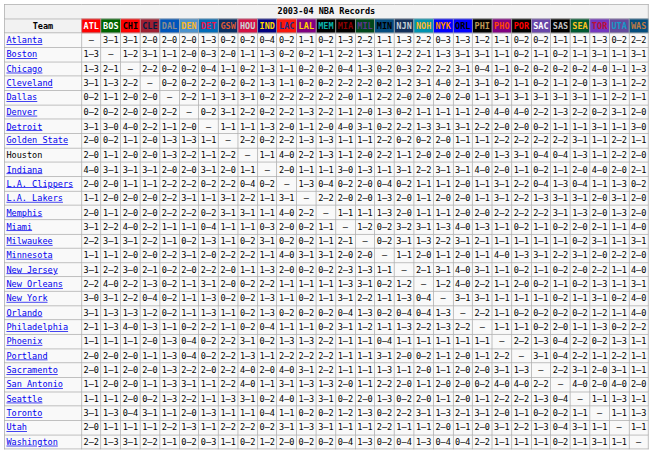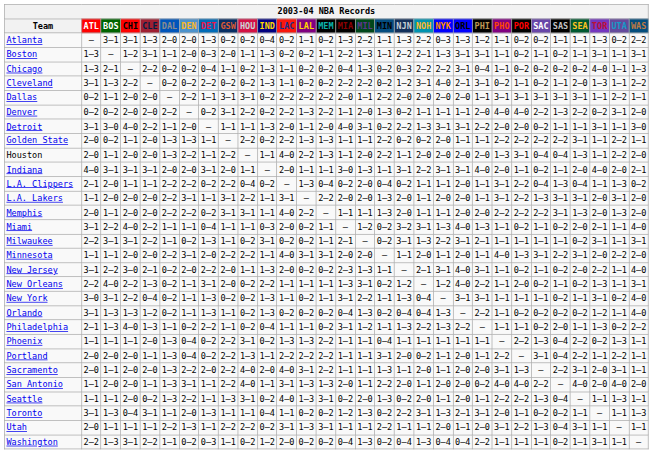 <table class="wikitable" style="font-size:90%; text-align:center;">
 <tr>
 <th colspan=30>2003-04 NBA Records</th>
 </tr>
 <tr>
 <th width=100>Team</th>
 <th style="background:#FF0000;color:#FFFFFF;width=35">ATL</th>
 <th style="background:#006400;color:#FFFFFF;width=35">BOS</th>
 <th style="background:#FF0000;color:#000000;width=35">CHI</th>
 <th style="background:#9F1F32;color:#001D43;width=35">CLE</th>
 <th style="background:#0055BA;color:#898D8F;width=35">DAL</th>
 <th style="background:#4C92CC;color:#FDB827;width=35">DEN</th>
 <th style="background:#006BB7;color:#ED164B;width=35">DET</th>
 <th style="background:#072E63;color:#DC5A34;width=35">GSW</th>
 <th style="background:#D31145;color:#CBD4D8;width=35">HOU</th>
 <th style="background:#000080;color:#FFD700;width=35">IND</th>
 <th style="background:#F9160D;color:#1A2E8B;width=35">LAC</th>
 <th style="background:#800080;color:#FFD700;width=35">LAL</th>
 <th style="background:#000000;color:#0CB2AC;width=35">MEM</th>
 <th style="background:#000000;color:#8B0000;width=35">MIA</th>
 <th style="background:#00471B;color:#5C378A;width=35">MIL</th>
 <th style="background:#044D80;color:#000000;width=35">MIN</th>
 <th style="background:#12305B;color:#C4CED4;width=35">NJN</th>
 <th style="background:#0093B1;color:#FDB827;width=35">NOH</th>
 <th style="background:#0000FF;color:#FF8C00;width=35">NYK</th>
 <th style="background:#0000FF;color:#000000;width=35">ORL</th>
 <th style="background:#000000;color:#BB9754;width=35">PHI</th>
 <th style="background:#800080;color:#FF4500;width=35">PHO</th>
 <th style="background:#000000;color:#FF0000;width=35">POR</th>
 <th style="background:#6846A8;color:#FFFFFF;width=35">SAC</th>
 <th style="background:#000000;color:#C0C0C0;width=35">SAS</th>
 <th style="background:#005831;color:#FFC322;width=35">SEA</th>
 <th style="background:#7436BF;color:#BE0F34;width=35">TOR</th>
 <th style="background:#644A9C;color:#149BC7;width=35">UTA</th>
 <th style="background:#044D7D;color:#BC7A44;width=35">WAS</th>
 </tr>
 <tr>
 <td style="text-align:left;"><a href='#'>Atlanta</a></td>
 <td>—</td>
 <td>3–1</td>
 <td>3–1</td>
-<td>2–0</td>
+<td>1–3</td>
 <td>2–0</td>
 <td>2–0</td>
 <td>1–3</td>
 <td>0–2</td>
 <td>0–2</td>
 <td>0–4</td>
 <td>0–2</td>
 <td>1–1</td>
 <td>0–2</td>
 <td>1–3</td>
 <td>2–2</td>
 <td>1–1</td>
 <td>1–3</td>
 <td>2–2</td>
 <td>0–3</td>
 <td>1–3</td>
 <td>1–2</td>
 <td>1–1</td>
 <td>0–2</td>
 <td>0–2</td>
 <td>1–1</td>
 <td>1–1</td>
 <td>1–3</td>
 <td>0–2</td>
 <td>2–2</td>
 </tr>
 <tr>
 <td style="text-align:left;"><a href='#'>Boston</a></td>
 <td>1–3</td>
 <td>—</td>
 <td>1–2</td>
 <td>3–1</td>
 <td>1–1</td>
 <td>2–0</td>
 <td>0–3</td>
 <td>2–0</td>
 <td>1–1</td>
 <td>1–3</td>
 <td>0–2</td>
 <td>0–2</td>
 <td>1–1</td>
 <td>2–2</td>
 <td>1–3</td>
 <td>1–1</td>
 <td>2–2</td>
 <td>2–1</td>
 <td>1–3</td>
 <td>3–1</td>
 <td>3–1</td>
 <td>1–1</td>
 <td>0–2</td>
 <td>1–1</td>
 <td>0–2</td>
 <td>1–1</td>
 <td>3–1</td>
 <td>1–1</td>
 <td>3–1</td>
 </tr>
 <tr>
 <td style="text-align:left;"><a href='#'>Chicago</a></td>
 <td>1–3</td>
 <td>2–1</td>
 <td>—</td>
 <td>2–2</td>
 <td>0–2</td>
 <td>0–2</td>
 <td>0–4</td>
 <td>1–1</td>
 <td>0–2</td>
 <td>1–3</td>
 <td>1–1</td>
 <td>0–2</td>
 <td>0–2</td>
 <td>0–4</td>
 <td>1–3</td>
 <td>0–2</td>
 <td>0–3</td>
 <td>2–2</td>
 <td>2–2</td>
 <td>3–1</td>
 <td>0–4</td>
 <td>1–1</td>
 <td>0–2</td>
 <td>0–2</td>
 <td>0–2</td>
 <td>0–2</td>
 <td>4–0</td>
 <td>1–1</td>
 <td>1–3</td>
 </tr>
 <tr>
 <td style="text-align:left;"><a href='#'>Cleveland</a></td>
 <td>3–1</td>
 <td>1–3</td>
 <td>2–2</td>
 <td>—</td>
 <td>0–2</td>
 <td>0–2</td>
 <td>2–2</td>
 <td>0–2</td>
 <td>0–2</td>
 <td>1–3</td>
 <td>1–1</td>
 <td>0–2</td>
 <td>0–2</td>
 <td>2–2</td>
 <td>2–2</td>
 <td>0–2</td>
 <td>1–2</td>
 <td>3–1</td>
 <td>4–0</td>
 <td>2–1</td>
 <td>3–1</td>
 <td>0–2</td>
 <td>1–1</td>
 <td>0–2</td>
 <td>1–1</td>
 <td>2–0</td>
 <td>1–3</td>
 <td>1–1</td>
 <td>2–2</td>
 </tr>
 <tr>
 <td style="text-align:left;"><a href='#'>Dallas</a></td>
 <td>0–2</td>
 <td>1–1</td>
 <td>2–0</td>
 <td>2–0</td>
 <td>—</td>
 <td>2–2</td>
 <td>1–1</td>
 <td>3–1</td>
 <td>3–1</td>
 <td>0–2</td>
 <td>2–2</td>
 <td>2–2</td>
 <td>2–2</td>
 <td>2–0</td>
 <td>1–1</td>
 <td>2–2</td>
 <td>2–0</td>
 <td>2–0</td>
 <td>2–0</td>
 <td>2–0</td>
 <td>1–1</td>
 <td>3–1</td>
 <td>3–1</td>
 <td>3–1</td>
 <td>3–1</td>
 <td>3–1</td>
 <td>1–1</td>
 <td>2–2</td>
 <td>1–1</td>
 </tr>
 <tr>
 <td style="text-align:left;"><a href='#'>Denver</a></td>
 <td>0–2</td>
 <td>0–2</td>
 <td>2–0</td>
 <td>2–0</td>
 <td>2–2</td>
 <td>—</td>
 <td>0–2</td>
 <td>3–1</td>
 <td>2–2</td>
 <td>0–2</td>
 <td>2–2</td>
 <td>1–3</td>
 <td>2–2</td>
 <td>1–1</td>
 <td>2–0</td>
 <td>1–3</td>
 <td>0–2</td>
 <td>1–1</td>
 <td>1–1</td>
 <td>1–1</td>
 <td>2–0</td>
 <td>4–0</td>
 <td>4–0</td>
 <td>2–2</td>
 <td>1–3</td>
 <td>2–2</td>
 <td>0–2</td>
 <td>3–1</td>
 <td>2–0</td>
 </tr>
 <tr>
 <td style="text-align:left;"><a href='#'>Detroit</a></td>
 <td>3–1</td>
 <td>3–0</td>
 <td>4–0</td>
 <td>2–2</td>
 <td>1–1</td>
 <td>2–0</td>
 <td>—</td>
 <td>1–1</td>
 <td>1–1</td>
 <td>1–3</td>
 <td>2–0</td>
 <td>1–1</td>
 <td>2–0</td>
 <td>4–0</td>
 <td>3–1</td>
 <td>0–2</td>
 <td>2–2</td>
 <td>1–3</td>
 <td>3–1</td>
 <td>3–1</td>
 <td>2–2</td>
 <td>2–0</td>
 <td>2–0</td>
 <td>0–2</td>
 <td>1–1</td>
 <td>1–1</td>
 <td>3–1</td>
 <td>1–1</td>
 <td>3–0</td>
 </tr>
 <tr>
 <td style="text-align:left;"><a href='#'>Golden State</a></td>
 <td>2–0</td>
 <td>0–2</td>
 <td>1–1</td>
 <td>2–0</td>
 <td>1–3</td>
 <td>1–3</td>
 <td>1–1</td>
 <td>—</td>
 <td>2–2</td>
 <td>0–2</td>
 <td>2–2</td>
 <td>1–3</td>
 <td>1–3</td>
 <td>1–1</td>
 <td>1–1</td>
 <td>2–2</td>
 <td>0–2</td>
 <td>0–2</td>
 <td>2–0</td>
 <td>1–1</td>
 <td>1–1</td>
 <td>2–2</td>
 <td>2–2</td>
 <td>2–2</td>
 <td>2–2</td>
 <td>3–1</td>
 <td>1–1</td>
 <td>2–2</td>
 <td>1–1</td>
 </tr>
 <tr>
 <td style="text-align:left;">Houston</td>
 <td>2–0</td>
 <td>1–1</td>
 <td>2–0</td>
 <td>2–0</td>
 <td>1–3</td>
 <td>2–2</td>
 <td>1–1</td>
 <td>2–2</td>
 <td>—</td>
 <td>1–1</td>
 <td>4–0</td>
 <td>2–2</td>
 <td>1–3</td>
 <td>1–1</td>
 <td>2–0</td>
 <td>2–2</td>
 <td>1–1</td>
 <td>2–0</td>
 <td>2–0</td>
 <td>2–0</td>
 <td>2–0</td>
 <td>1–3</td>
 <td>3–1</td>
 <td>0–4</td>
 <td>0–4</td>
 <td>1–3</td>
 <td>1–1</td>
 <td>2–2</td>
 <td>2–0</td>
 </tr>
 <tr>
 <td style="text-align:left;"><a href='#'>Indiana</a></td>
 <td>4–0</td>
 <td>3–1</td>
 <td>3–1</td>
 <td>3–1</td>
 <td>2–0</td>
 <td>2–0</td>
 <td>3–1</td>
 <td>2–0</td>
 <td>1–1</td>
 <td>—</td>
 <td>2–0</td>
 <td>1–1</td>
 <td>1–1</td>
 <td>3–0</td>
 <td>1–3</td>
 <td>1–1</td>
 <td>3–1</td>
 <td>2–2</td>
 <td>3–1</td>
 <td>3–1</td>
 <td>4–0</td>
 <td>2–0</td>
 <td>1–1</td>
 <td>0–2</td>
 <td>1–1</td>
 <td>2–0</td>
 <td>4–0</td>
 <td>2–0</td>
 <td>2–1</td>
 </tr>
 <tr>
 <td style="text-align:left;"><a href='#'>L.A. Clippers</a></td>
-<td>2–0</td>
+<td>2–1</td>
 <td>2–0</td>
 <td>1–1</td>
 <td>1–1</td>
 <td>2–2</td>
 <td>2–2</td>
 <td>0–2</td>
 <td>2–2</td>
 <td>0–4</td>
 <td>0–2</td>
 <td>—</td>
 <td>1–3</td>
 <td>0–4</td>
 <td>0–2</td>
 <td>2–0</td>
 <td>0–4</td>
 <td>0–2</td>
 <td>1–1</td>
 <td>1–1</td>
 <td>2–0</td>
 <td>1–1</td>
 <td>3–1</td>
 <td>2–2</td>
 <td>0–4</td>
 <td>1–3</td>
 <td>0–4</td>
 <td>1–1</td>
 <td>1–3</td>
 <td>0–2</td>
 </tr>
 <tr>
 <td style="text-align:left;"><a href='#'>L.A. Lakers</a></td>
 <td>1–1</td>
 <td>2–0</td>
 <td>2–0</td>
 <td>2–0</td>
 <td>2–2</td>
 <td>3–1</td>
 <td>1–1</td>
 <td>3–1</td>
 <td>2–2</td>
 <td>1–1</td>
 <td>3–1</td>
 <td>—</td>
 <td>2–2</td>
 <td>2–0</td>
 <td>2–0</td>
 <td>1–3</td>
 <td>2–0</td>
 <td>1–1</td>
 <td>2–0</td>
 <td>2–0</td>
 <td>1–1</td>
 <td>3–1</td>
 <td>2–2</td>
 <td>1–3</td>
 <td>3–1</td>
 <td>3–1</td>
 <td>2–0</td>
 <td>3–1</td>
 <td>2–0</td>
 </tr>
 <tr>
 <td style="text-align:left;"><a href='#'>Memphis</a></td>
 <td>2–0</td>
 <td>1–1</td>
 <td>2–0</td>
 <td>2–0</td>
 <td>2–2</td>
 <td>2–2</td>
 <td>0–2</td>
 <td>3–1</td>
 <td>3–1</td>
 <td>1–1</td>
 <td>4–0</td>
 <td>2–2</td>
 <td>—</td>
 <td>1–1</td>
 <td>1–1</td>
 <td>1–3</td>
 <td>2–0</td>
 <td>1–1</td>
 <td>1–1</td>
 <td>2–0</td>
 <td>2–0</td>
 <td>2–2</td>
 <td>2–2</td>
 <td>2–2</td>
 <td>3–1</td>
 <td>1–3</td>
 <td>2–0</td>
 <td>1–3</td>
 <td>2–0</td>
 </tr>
 <tr>
 <td style="text-align:left;"><a href='#'>Miami</a></td>
 <td>3–1</td>
 <td>2–2</td>
 <td>4–0</td>
 <td>2–2</td>
 <td>1–1</td>
 <td>1–1</td>
 <td>0–4</td>
 <td>1–1</td>
 <td>1–1</td>
 <td>0–3</td>
 <td>2–0</td>
 <td>0–2</td>
 <td>1–1</td>
 <td>—</td>
 <td>1–2</td>
 <td>0–2</td>
 <td>3–2</td>
 <td>3–1</td>
 <td>1–3</td>
 <td>4–0</td>
 <td>1–3</td>
 <td>1–1</td>
 <td>0–2</td>
 <td>1–1</td>
 <td>0–2</td>
 <td>2–0</td>
 <td>2–1</td>
 <td>1–1</td>
 <td>4–0</td>
 </tr>
 <tr>
 <td style="text-align:left;"><a href='#'>Milwaukee</a></td>
 <td>2–2</td>
 <td>3–1</td>
 <td>3–1</td>
 <td>2–2</td>
 <td>1–1</td>
 <td>0–2</td>
 <td>1–3</td>
 <td>1–1</td>
 <td>0–2</td>
 <td>3–1</td>
 <td>0–2</td>
 <td>0–2</td>
 <td>1–1</td>
 <td>2–1</td>
 <td>—</td>
 <td>0–2</td>
 <td>3–1</td>
 <td>1–3</td>
 <td>2–2</td>
 <td>3–1</td>
 <td>2–1</td>
 <td>1–1</td>
 <td>1–1</td>
 <td>1–1</td>
 <td>1–1</td>
 <td>0–2</td>
 <td>3–1</td>
 <td>1–1</td>
 <td>3–1</td>
 </tr>
 <tr>
 <td style="text-align:left;"><a href='#'>Minnesota</a></td>
 <td>1–1</td>
 <td>1–1</td>
 <td>2–0</td>
 <td>2–0</td>
 <td>2–2</td>
 <td>3–1</td>
 <td>2–0</td>
 <td>2–2</td>
 <td>2–2</td>
 <td>1–1</td>
 <td>4–0</td>
 <td>3–1</td>
 <td>3–1</td>
 <td>2–0</td>
 <td>2–0</td>
 <td>—</td>
 <td>1–1</td>
 <td>2–0</td>
 <td>1–1</td>
 <td>2–0</td>
 <td>1–1</td>
 <td>4–0</td>
 <td>1–3</td>
 <td>3–1</td>
 <td>2–2</td>
 <td>3–1</td>
 <td>2–0</td>
 <td>2–2</td>
 <td>2–0</td>
 </tr>
 <tr>
 <td style="text-align:left;"><a href='#'>New Jersey</a></td>
 <td>3–1</td>
 <td>2–2</td>
 <td>3–0</td>
 <td>2–1</td>
 <td>0–2</td>
 <td>2–0</td>
 <td>2–2</td>
 <td>2–0</td>
 <td>1–1</td>
 <td>1–3</td>
 <td>2–0</td>
 <td>0–2</td>
 <td>0–2</td>
 <td>2–3</td>
 <td>1–3</td>
 <td>1–1</td>
 <td>—</td>
 <td>2–1</td>
 <td>3–1</td>
 <td>4–0</td>
 <td>3–1</td>
 <td>1–1</td>
 <td>0–2</td>
 <td>1–1</td>
 <td>0–2</td>
 <td>2–0</td>
 <td>2–2</td>
 <td>1–1</td>
 <td>4–0</td>
 </tr>
 <tr>
 <td style="text-align:left;"><a href='#'>New Orleans</a></td>
 <td>2–2</td>
 <td>4–0</td>
 <td>2–2</td>
 <td>1–3</td>
 <td>0–2</td>
 <td>1–1</td>
 <td>3–1</td>
 <td>2–0</td>
 <td>0–2</td>
 <td>2–2</td>
 <td>1–1</td>
 <td>1–1</td>
 <td>1–1</td>
 <td>1–3</td>
 <td>3–1</td>
 <td>0–2</td>
 <td>1–2</td>
 <td>—</td>
 <td>1–2</td>
 <td>4–0</td>
 <td>2–2</td>
 <td>1–1</td>
 <td>2–0</td>
 <td>0–2</td>
 <td>1–1</td>
 <td>0–2</td>
 <td>1–3</td>
 <td>1–1</td>
 <td>3–1</td>
 </tr>
 <tr>
 <td style="text-align:left;"><a href='#'>New York</a></td>
 <td>3–0</td>
 <td>3–1</td>
 <td>2–2</td>
 <td>0–4</td>
 <td>0–2</td>
 <td>1–1</td>
 <td>1–3</td>
 <td>0–2</td>
 <td>0–2</td>
 <td>1–3</td>
 <td>1–1</td>
 <td>0–2</td>
 <td>1–1</td>
 <td>3–1</td>
 <td>2–2</td>
 <td>1–1</td>
 <td>1–3</td>
 <td>0–4</td>
 <td>—</td>
 <td>3–1</td>
 <td>3–1</td>
 <td>1–1</td>
 <td>1–1</td>
 <td>1–1</td>
 <td>0–2</td>
 <td>1–1</td>
 <td>3–1</td>
 <td>0–2</td>
 <td>4–0</td>
 </tr>
 <tr>
 <td style="text-align:left;"><a href='#'>Orlando</a></td>
 <td>3–1</td>
 <td>1–3</td>
 <td>1–3</td>
 <td>1–2</td>
 <td>0–2</td>
 <td>1–1</td>
 <td>1–3</td>
 <td>1–1</td>
 <td>0–2</td>
 <td>1–3</td>
 <td>0–2</td>
 <td>0–2</td>
 <td>0–2</td>
 <td>0–4</td>
 <td>1–3</td>
 <td>0–2</td>
 <td>0–4</td>
 <td>0–4</td>
 <td>1–3</td>
 <td>—</td>
 <td>2–2</td>
 <td>1–1</td>
 <td>0–2</td>
 <td>0–2</td>
 <td>0–2</td>
 <td>0–2</td>
 <td>1–2</td>
 <td>1–1</td>
 <td>4–0</td>
 </tr>
 <tr>
 <td style="text-align:left;"><a href='#'>Philadelphia</a></td>
 <td>2–1</td>
 <td>1–3</td>
 <td>4–0</td>
 <td>1–3</td>
 <td>1–1</td>
 <td>0–2</td>
 <td>2–2</td>
 <td>1–1</td>
 <td>0–2</td>
 <td>0–4</td>
 <td>1–1</td>
 <td>1–1</td>
 <td>0–2</td>
 <td>3–1</td>
 <td>1–2</td>
 <td>1–1</td>
 <td>1–3</td>
 <td>2–2</td>
 <td>1–3</td>
 <td>2–2</td>
 <td>—</td>
 <td>1–1</td>
 <td>1–1</td>
 <td>0–2</td>
 <td>2–0</td>
 <td>1–1</td>
 <td>1–3</td>
 <td>0–2</td>
 <td>2–2</td>
 </tr>
 <tr>
 <td style="text-align:left;"><a href='#'>Phoenix</a></td>
 <td>1–1</td>
 <td>1–1</td>
 <td>1–1</td>
 <td>2–0</td>
 <td>1–3</td>
 <td>0–4</td>
 <td>0–2</td>
 <td>2–2</td>
 <td>3–1</td>
 <td>0–2</td>
 <td>1–3</td>
 <td>1–3</td>
 <td>2–2</td>
 <td>1–1</td>
 <td>1–1</td>
 <td>0–4</td>
 <td>1–1</td>
 <td>1–1</td>
 <td>1–1</td>
 <td>1–1</td>
 <td>1–1</td>
 <td>—</td>
 <td>2–2</td>
 <td>1–3</td>
 <td>0–4</td>
 <td>2–2</td>
 <td>0–2</td>
 <td>1–3</td>
 <td>1–1</td>
 </tr>
 <tr>
 <td style="text-align:left;"><a href='#'>Portland</a></td>
 <td>2–0</td>
 <td>2–0</td>
 <td>2–0</td>
 <td>1–1</td>
 <td>1–3</td>
 <td>0–4</td>
 <td>0–2</td>
 <td>2–2</td>
 <td>1–3</td>
 <td>1–1</td>
 <td>2–2</td>
 <td>2–2</td>
 <td>2–2</td>
 <td>1–1</td>
 <td>1–1</td>
 <td>3–1</td>
 <td>2–0</td>
 <td>0–2</td>
 <td>1–1</td>
 <td>2–0</td>
 <td>1–1</td>
 <td>2–2</td>
 <td>—</td>
 <td>3–1</td>
 <td>0–4</td>
 <td>2–2</td>
 <td>1–1</td>
 <td>2–2</td>
 <td>1–1</td>
 </tr>
 <tr>
 <td style="text-align:left;"><a href='#'>Sacramento</a></td>
 <td>2–0</td>
 <td>1–1</td>
 <td>2–0</td>
 <td>2–0</td>
 <td>1–3</td>
 <td>2–2</td>
 <td>2–0</td>
 <td>2–2</td>
 <td>4–0</td>
 <td>2–0</td>
 <td>4–0</td>
 <td>3–1</td>
 <td>2–2</td>
 <td>1–1</td>
 <td>1–1</td>
 <td>1–3</td>
 <td>1–1</td>
 <td>2–0</td>
 <td>1–1</td>
 <td>2–0</td>
 <td>2–0</td>
 <td>3–1</td>
 <td>1–3</td>
 <td>—</td>
 <td>2–2</td>
 <td>3–1</td>
 <td>2–0</td>
 <td>3–1</td>
 <td>1–1</td>
 </tr>
 <tr>
 <td style="text-align:left;"><a href='#'>San Antonio</a></td>
 <td>1–1</td>
 <td>2–0</td>
 <td>2–0</td>
 <td>1–1</td>
 <td>1–3</td>
 <td>3–1</td>
 <td>1–1</td>
 <td>2–2</td>
 <td>4–0</td>
 <td>1–1</td>
 <td>3–1</td>
 <td>1–3</td>
 <td>1–3</td>
 <td>2–0</td>
 <td>1–1</td>
 <td>2–2</td>
 <td>2–0</td>
 <td>1–1</td>
 <td>2–0</td>
 <td>2–0</td>
 <td>0–2</td>
 <td>4–0</td>
 <td>4–0</td>
 <td>2–2</td>
 <td>—</td>
 <td>4–0</td>
 <td>2–0</td>
 <td>4–0</td>
 <td>2–0</td>
 </tr>
 <tr>
 <td style="text-align:left;"><a href='#'>Seattle</a></td>
 <td>1–1</td>
 <td>1–1</td>
 <td>2–0</td>
 <td>0–2</td>
 <td>1–3</td>
 <td>2–2</td>
 <td>1–1</td>
 <td>1–3</td>
 <td>3–1</td>
 <td>0–2</td>
 <td>4–0</td>
 <td>1–3</td>
 <td>3–1</td>
 <td>0–2</td>
 <td>2–0</td>
 <td>1–3</td>
 <td>0–2</td>
 <td>2–0</td>
 <td>1–1</td>
 <td>2–0</td>
 <td>1–1</td>
 <td>2–2</td>
 <td>2–2</td>
 <td>1–3</td>
 <td>0–4</td>
 <td>—</td>
 <td>1–1</td>
 <td>1–3</td>
 <td>1–1</td>
 </tr>
 <tr>
 <td style="text-align:left;"><a href='#'>Toronto</a></td>
 <td>3–1</td>
 <td>1–3</td>
 <td>0–4</td>
 <td>3–1</td>
 <td>1–1</td>
 <td>2–0</td>
 <td>1–3</td>
 <td>1–1</td>
 <td>1–1</td>
 <td>0–4</td>
 <td>1–1</td>
 <td>0–2</td>
 <td>0–2</td>
 <td>1–2</td>
 <td>1–3</td>
 <td>0–2</td>
 <td>2–2</td>
 <td>3–1</td>
 <td>1–3</td>
 <td>2–1</td>
 <td>3–1</td>
 <td>2–0</td>
 <td>1–1</td>
 <td>0–2</td>
 <td>0–2</td>
 <td>1–1</td>
 <td>—</td>
 <td>1–1</td>
 <td>1–3</td>
 </tr>
 <tr>
 <td style="text-align:left;"><a href='#'>Utah</a></td>
 <td>2–0</td>
 <td>1–1</td>
 <td>1–1</td>
 <td>1–1</td>
 <td>2–2</td>
 <td>1–3</td>
 <td>1–1</td>
 <td>2–2</td>
 <td>2–2</td>
 <td>0–2</td>
 <td>3–1</td>
 <td>1–3</td>
 <td>3–1</td>
 <td>1–1</td>
 <td>1–1</td>
 <td>2–2</td>
 <td>1–1</td>
 <td>1–1</td>
 <td>2–0</td>
 <td>1–1</td>
 <td>2–0</td>
 <td>3–1</td>
 <td>2–2</td>
 <td>1–3</td>
 <td>0–4</td>
 <td>3–1</td>
 <td>1–1</td>
 <td>—</td>
 <td>1–1</td>
 </tr>
 <tr>
 <td style="text-align:left;"><a href='#'>Washington</a></td>
 <td>2–2</td>
 <td>1–3</td>
 <td>3–1</td>
 <td>2–2</td>
 <td>1–1</td>
 <td>0–2</td>
 <td>0–3</td>
 <td>1–1</td>
 <td>0–2</td>
 <td>1–2</td>
 <td>2–0</td>
 <td>0–2</td>
 <td>0–2</td>
 <td>0–4</td>
 <td>1–3</td>
 <td>0–2</td>
 <td>0–4</td>
 <td>1–3</td>
 <td>0–4</td>
 <td>0–4</td>
 <td>2–2</td>
 <td>1–1</td>
 <td>1–1</td>
 <td>1–1</td>
 <td>0–2</td>
 <td>1–1</td>
 <td>3–1</td>
 <td>1–1</td>
 <td>—</td>
 </tr>
 </table>
